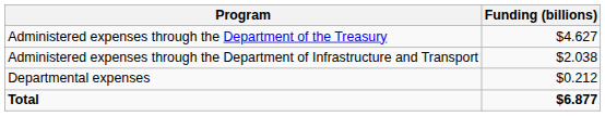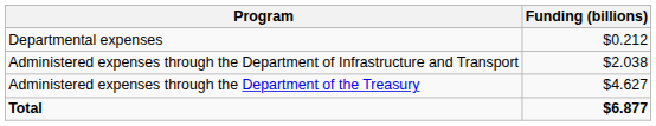 <table class="wikitable">
 <tr>
 <th>Program</th>
 <th>Funding (billions)</th>
 </tr>
 <tr>
-<td>Administered expenses through the <a href='#'>Department of the Treasury</a></td>
-<td align="right">$4.627</td>
+<td>Departmental expenses</td>
+<td align="right">$0.212</td>
 </tr>
 <tr>
 <td>Administered expenses through the Department of Infrastructure and Transport</td>
 <td align="right">$2.038</td>
 </tr>
 <tr>
-<td>Departmental expenses</td>
-<td align="right">$0.212</td>
+<td>Administered expenses through the <a href='#'>Department of the Treasury</a></td>
+<td align="right">$4.627</td>
 </tr>
 <tr>
 <td><strong>Total</strong></td>
 <td align="right"><strong>$6.877</strong></td>
 </tr>
 </table>
